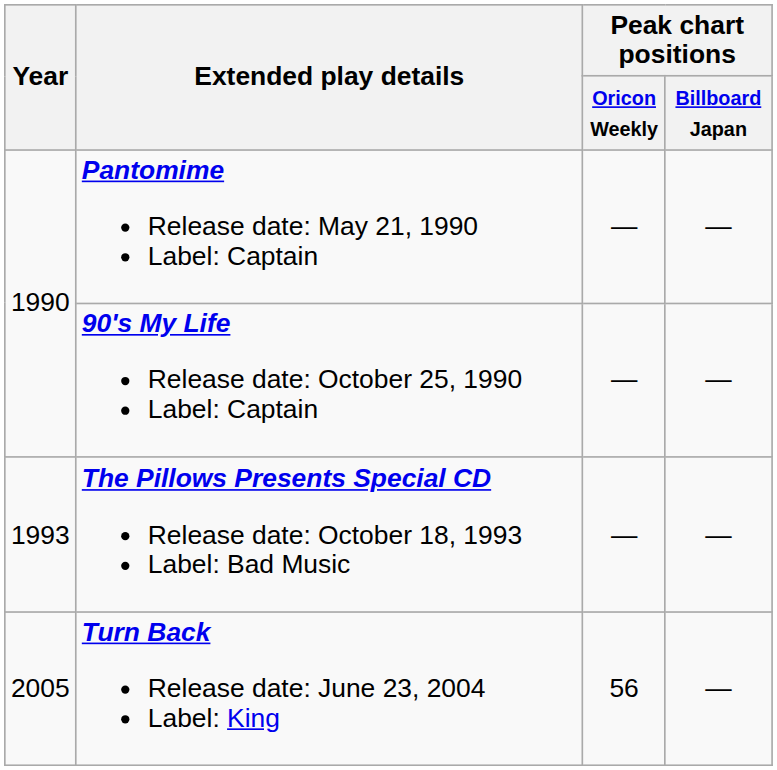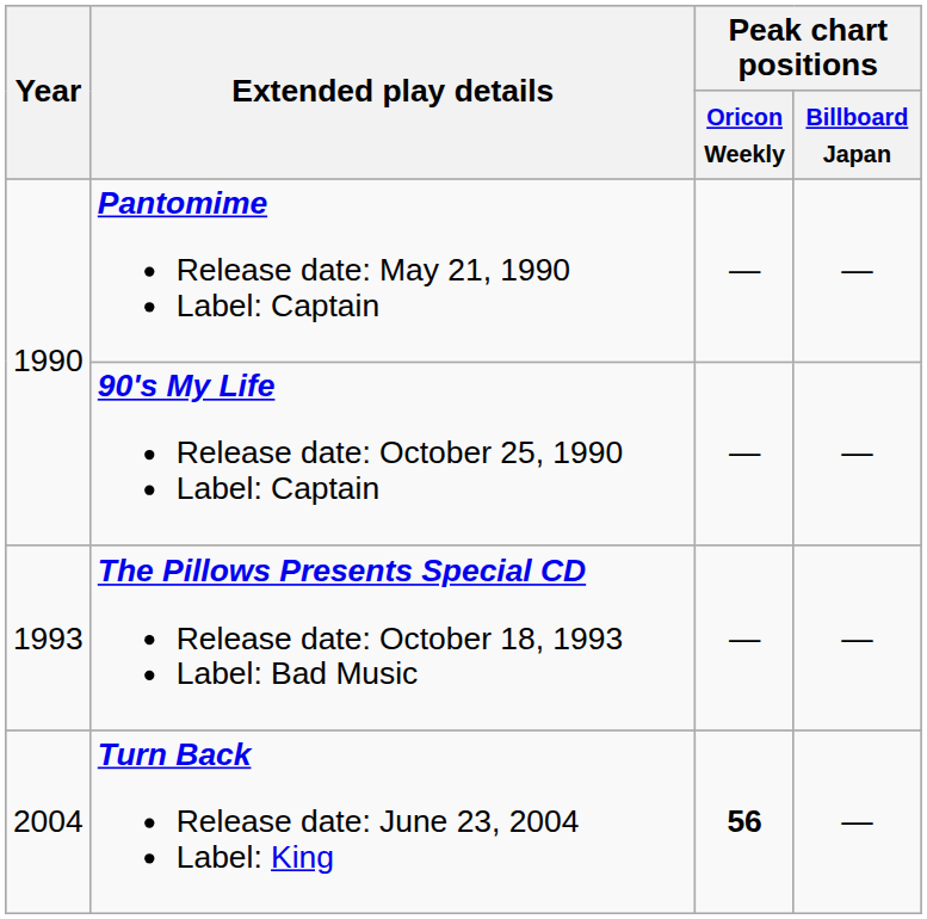 <table class="wikitable">
 <tr>
 <th rowspan="2" width="1">Year</th>
 <th rowspan="2" width="300">Extended play details</th>
 <th colspan="2">Peak chart positions</th>
 </tr>
 <tr>
 <th style="width:3em;font-size:90%;line-height:1.3"><small><a href='#'>Oricon</a><br>Weekly</small></th>
 <th style="width:4em;font-size:90%;line-height:1.3"><small><a href='#'>Billboard</a><br>Japan</small></th>
 </tr>
 <tr>
 <td rowspan="2">1990</td>
 <td><strong><em><a href='#'>Pantomime</a></em></strong><br><ul><li>Release date: May 21, 1990</li><li>Label: Captain</li></ul></td>
 <td style="text-align:center">—</td>
 <td style="text-align:center">—</td>
 </tr>
 <tr>
 <td><strong><em><a href='#'>90's My Life</a></em></strong><br><ul><li>Release date: October 25, 1990</li><li>Label: Captain</li></ul></td>
 <td style="text-align:center">—</td>
 <td style="text-align:center">—</td>
 </tr>
 <tr>
 <td>1993</td>
 <td><strong><em><a href='#'>The Pillows Presents Special CD</a></em></strong><br><ul><li>Release date: October 18, 1993</li><li>Label: Bad Music</li></ul></td>
 <td style="text-align:center">—</td>
 <td style="text-align:center">—</td>
 </tr>
 <tr>
-<td>2005</td>
+<td>2004</td>
 <td><strong><em><a href='#'>Turn Back</a></em></strong><br><ul><li>Release date: June 23, 2004</li><li>Label: <a href='#'>King</a></li></ul></td>
-<td style="text-align:center">56</td>
+<td style="text-align:center"><strong>56</strong></td>
 <td style="text-align:center">—</td>
 </tr>
 <tr>
 </tr>
 </table>
